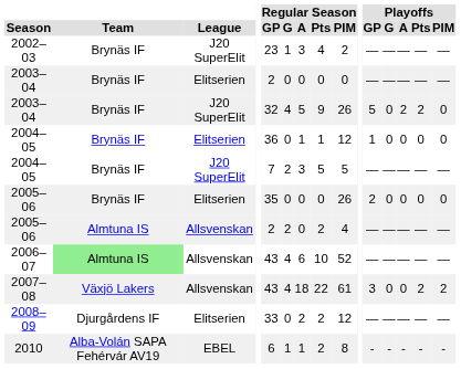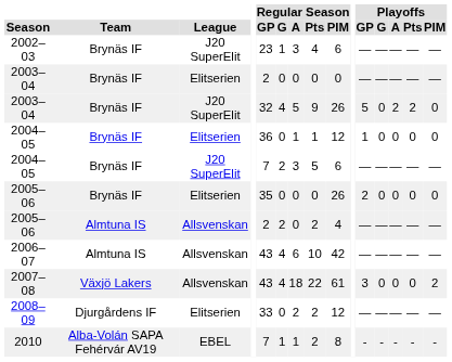 <table BORDER="0" CELLPADDING="1" CELLSPACING="0" width="65%" style="text-align:center">
 <tr bgcolor="#e0e0e0">
 <th colspan="3" bgcolor="#ffffff"> </th>
 <th rowspan="99" bgcolor="#ffffff"> </th>
 <th colspan="5">Regular Season</th>
 <th rowspan="99" bgcolor="#ffffff"> </th>
 <th colspan="5">Playoffs</th>
 </tr>
 <tr bgcolor="#e0e0e0">
 <th>Season</th>
 <th>Team</th>
 <th>League</th>
 <th>GP</th>
 <th>G</th>
 <th>A</th>
 <th>Pts</th>
 <th>PIM</th>
 <th>GP</th>
 <th>G</th>
 <th>A</th>
 <th>Pts</th>
 <th>PIM</th>
 </tr>
 <tr>
 <td>2002–03</td>
 <td>Brynäs IF</td>
 <td>J20 SuperElit</td>
 <td>23</td>
 <td>1</td>
 <td>3</td>
 <td>4</td>
-<td>2</td>
+<td>6</td>
 <td>—</td>
 <td>—</td>
 <td>—</td>
 <td>—</td>
 <td>—</td>
 </tr>
 <tr bgcolor="#f0f0f0">
 <td>2003–04</td>
 <td>Brynäs IF</td>
 <td>Elitserien</td>
 <td>2</td>
 <td>0</td>
 <td>0</td>
 <td>0</td>
 <td>0</td>
 <td>—</td>
 <td>—</td>
 <td>—</td>
 <td>—</td>
 <td>—</td>
 </tr>
 <tr bgcolor="#f0f0f0">
 <td>2003–04</td>
 <td>Brynäs IF</td>
 <td>J20 SuperElit</td>
 <td>32</td>
 <td>4</td>
 <td>5</td>
 <td>9</td>
 <td>26</td>
 <td>5</td>
 <td>0</td>
 <td>2</td>
 <td>2</td>
 <td>0</td>
 </tr>
 <tr>
 <td>2004–05</td>
 <td><a href='#'>Brynäs IF</a></td>
 <td><a href='#'>Elitserien</a></td>
 <td>36</td>
 <td>0</td>
 <td>1</td>
 <td>1</td>
 <td>12</td>
 <td>1</td>
 <td>0</td>
 <td>0</td>
 <td>0</td>
 <td>0</td>
 </tr>
 <tr>
 <td>2004–05</td>
 <td>Brynäs IF</td>
 <td><a href='#'>J20 SuperElit</a></td>
 <td>7</td>
 <td>2</td>
 <td>3</td>
 <td>5</td>
-<td>5</td>
+<td>6</td>
 <td>—</td>
 <td>—</td>
 <td>—</td>
 <td>—</td>
 <td>—</td>
 </tr>
 <tr>
 </tr>
 <tr bgcolor="#f0f0f0">
 <td>2005–06</td>
 <td>Brynäs IF</td>
 <td>Elitserien</td>
 <td>35</td>
 <td>0</td>
 <td>0</td>
 <td>0</td>
 <td>26</td>
 <td>2</td>
 <td>0</td>
 <td>0</td>
 <td>0</td>
 <td>0</td>
 </tr>
 <tr>
 </tr>
 <tr bgcolor="#f0f0f0">
 <td>2005–06</td>
 <td><a href='#'>Almtuna IS</a></td>
 <td><a href='#'>Allsvenskan</a></td>
 <td>2</td>
 <td>2</td>
 <td>0</td>
 <td>2</td>
 <td>4</td>
 <td>—</td>
 <td>—</td>
 <td>—</td>
 <td>—</td>
 <td>—</td>
 </tr>
 <tr>
 <td>2006–07</td>
-<td style="background: lightgreen;">Almtuna IS</td>
+<td>Almtuna IS</td>
 <td>Allsvenskan</td>
 <td>43</td>
 <td>4</td>
 <td>6</td>
 <td>10</td>
-<td>52</td>
+<td>42</td>
 <td>—</td>
 <td>—</td>
 <td>—</td>
 <td>—</td>
 <td>—</td>
 </tr>
 <tr>
 </tr>
 <tr bgcolor="#f0f0f0">
 <td>2007–08</td>
 <td><a href='#'>Växjö Lakers</a></td>
 <td>Allsvenskan</td>
 <td>43</td>
 <td>4</td>
 <td>18</td>
 <td>22</td>
 <td>61</td>
 <td>3</td>
 <td>0</td>
 <td>0</td>
-<td>2</td>
+<td>0</td>
 <td>2</td>
 </tr>
 <tr>
 <td><a href='#'>2008–09</a></td>
 <td>Djurgårdens IF</td>
 <td>Elitserien</td>
 <td>33</td>
 <td>0</td>
 <td>2</td>
 <td>2</td>
 <td>12</td>
 <td>—</td>
 <td>—</td>
 <td>—</td>
 <td>—</td>
 <td>—</td>
 </tr>
 <tr>
 </tr>
 <tr bgcolor="#f0f0f0">
 <td>2010</td>
 <td><a href='#'>Alba-Volán</a> SAPA Fehérvár AV19</td>
 <td>EBEL</td>
-<td>6</td>
+<td>7</td>
 <td>1</td>
 <td>1</td>
 <td>2</td>
 <td>8</td>
 <td>-</td>
 <td>-</td>
 <td>-</td>
 <td>-</td>
 <td>-</td>
 </tr>
 </table>
